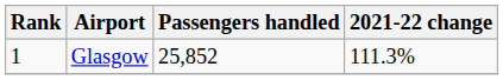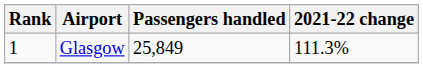 <table class="wikitable sortable" width= align=>
 <tr bgcolor=lightgrey>
 <th>Rank</th>
 <th>Airport</th>
 <th>Passengers handled</th>
 <th>2021-22 change</th>
 </tr>
 <tr>
 <td>1</td>
 <td><a href='#'>Glasgow</a></td>
-<td>25,852</td>
+<td>25,849</td>
 <td>111.3%</td>
 </tr>
 <tr>
 </tr>
 </table>
